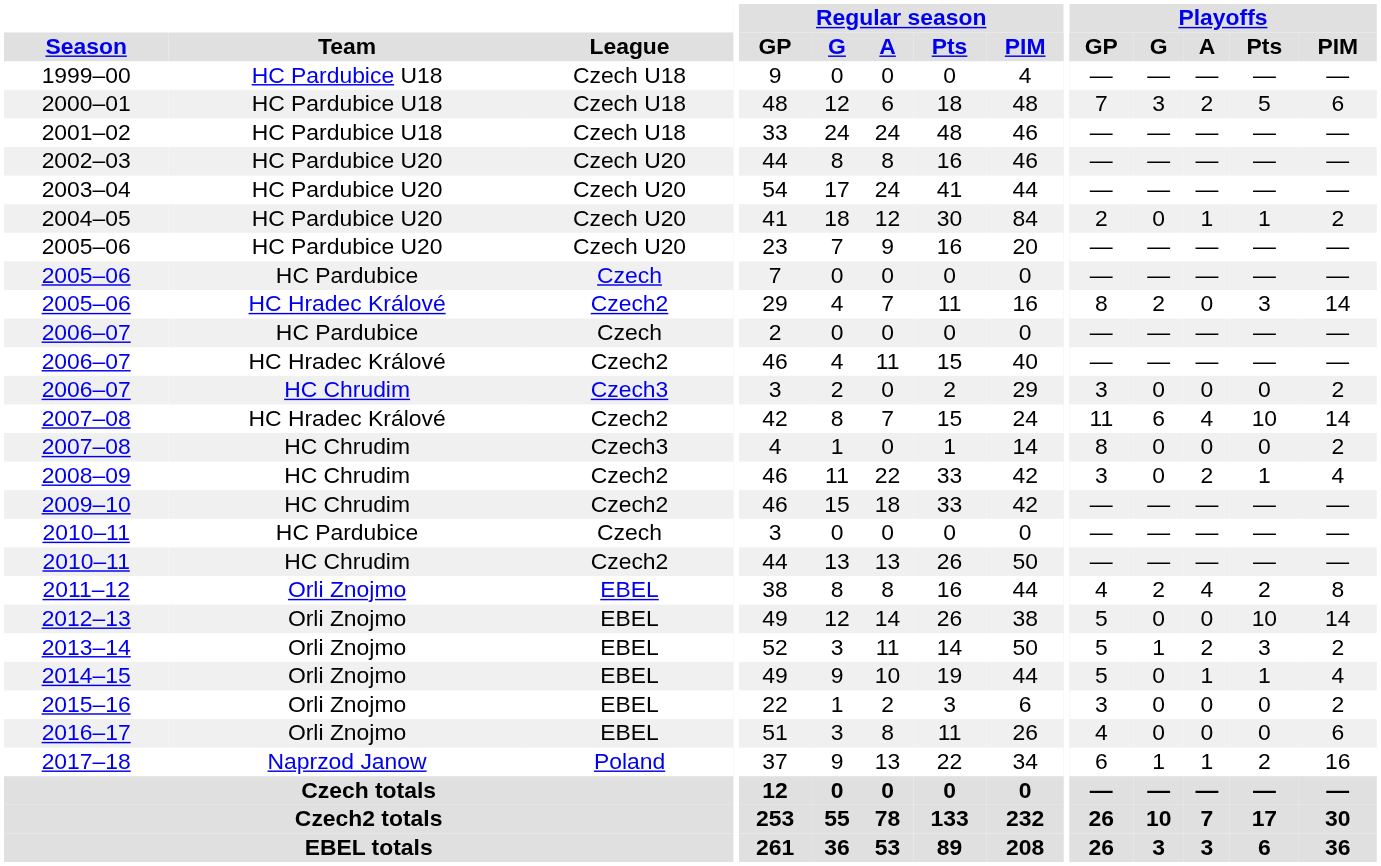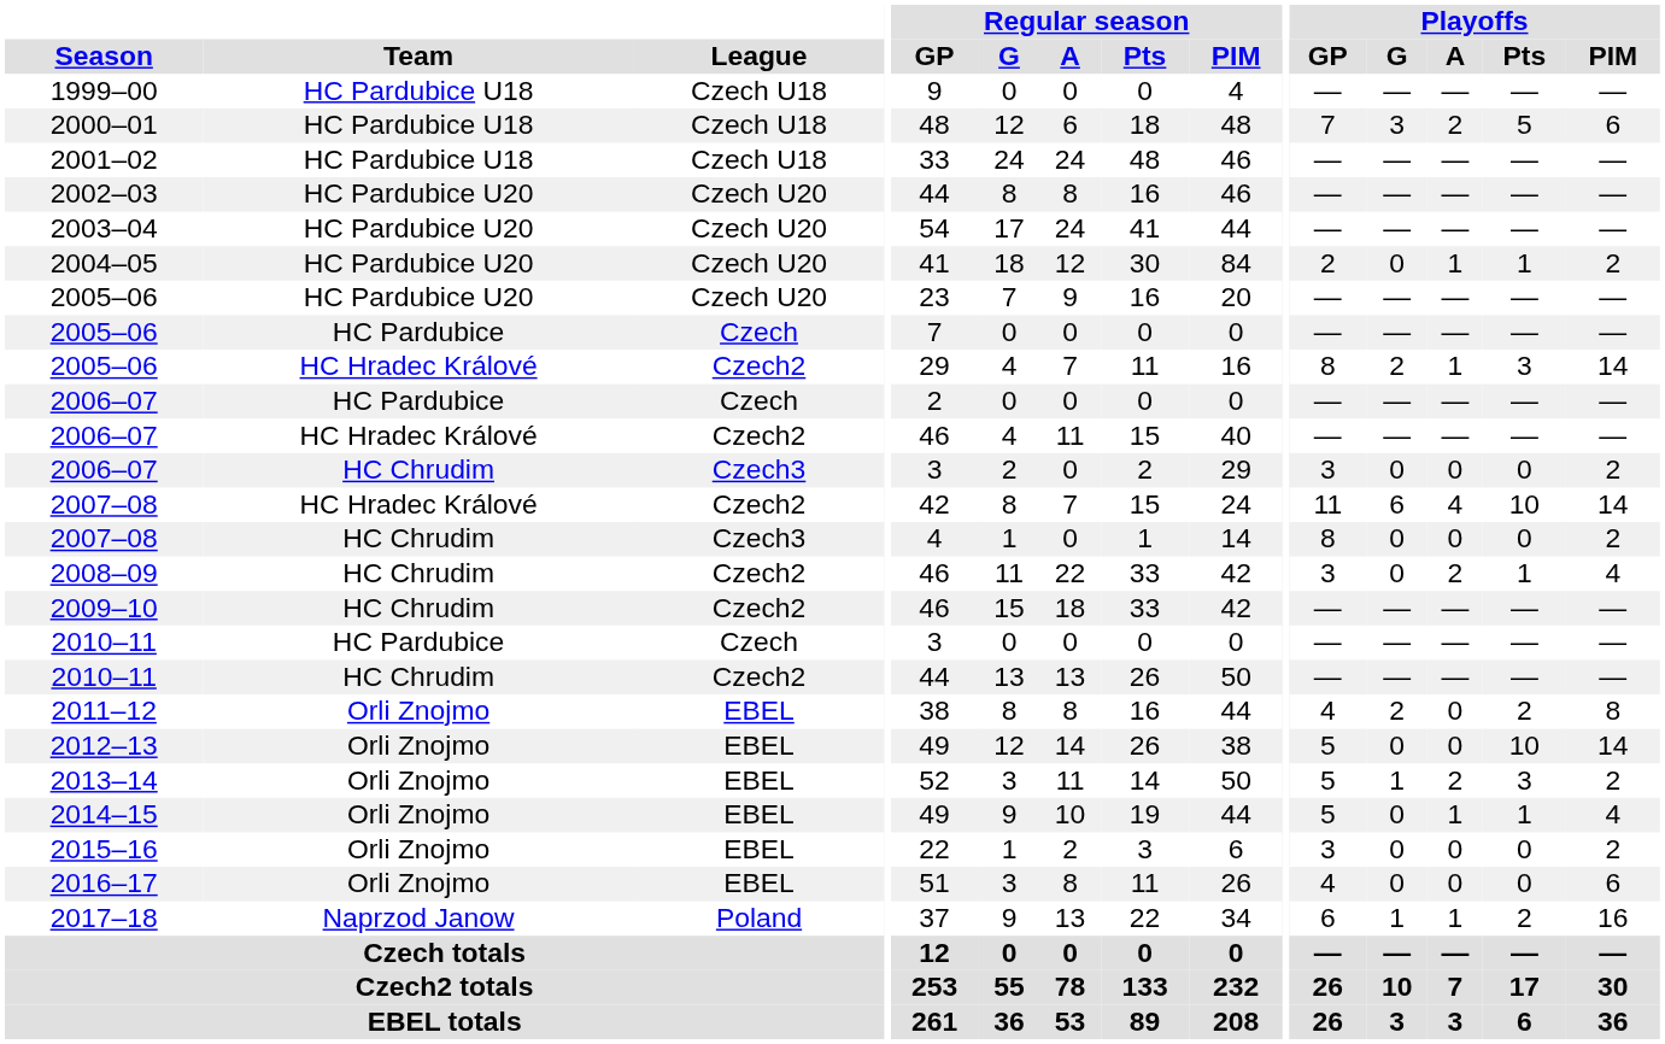 <table border="0" cellpadding="1" cellspacing="0" style="text-align:center; width:60em">
 <tr bgcolor="#e0e0e0">
 <th colspan="3" bgcolor="#ffffff"></th>
 <th rowspan="99" bgcolor="#ffffff"></th>
 <th colspan="5"><a href='#'>Regular season</a></th>
 <th rowspan="99" bgcolor="#ffffff"></th>
 <th colspan="5"><a href='#'>Playoffs</a></th>
 </tr>
 <tr bgcolor="#e0e0e0">
 <th><a href='#'>Season</a></th>
 <th>Team</th>
 <th>League</th>
 <th>GP</th>
 <th><a href='#'>G</a></th>
 <th><a href='#'>A</a></th>
 <th><a href='#'>Pts</a></th>
 <th><a href='#'>PIM</a></th>
 <th>GP</th>
 <th>G</th>
 <th>A</th>
 <th>Pts</th>
 <th>PIM</th>
 </tr>
 <tr>
 <td>1999–00</td>
 <td><a href='#'>HC Pardubice</a> U18</td>
 <td>Czech U18</td>
 <td>9</td>
 <td>0</td>
 <td>0</td>
 <td>0</td>
 <td>4</td>
 <td>—</td>
 <td>—</td>
 <td>—</td>
 <td>—</td>
 <td>—</td>
 </tr>
 <tr bgcolor="#f0f0f0">
 <td>2000–01</td>
 <td>HC Pardubice U18</td>
 <td>Czech U18</td>
 <td>48</td>
 <td>12</td>
 <td>6</td>
 <td>18</td>
 <td>48</td>
 <td>7</td>
 <td>3</td>
 <td>2</td>
 <td>5</td>
 <td>6</td>
 </tr>
 <tr>
 <td>2001–02</td>
 <td>HC Pardubice U18</td>
 <td>Czech U18</td>
 <td>33</td>
 <td>24</td>
 <td>24</td>
 <td>48</td>
 <td>46</td>
 <td>—</td>
 <td>—</td>
 <td>—</td>
 <td>—</td>
 <td>—</td>
 </tr>
 <tr bgcolor="#f0f0f0">
 <td>2002–03</td>
 <td>HC Pardubice U20</td>
 <td>Czech U20</td>
 <td>44</td>
 <td>8</td>
 <td>8</td>
 <td>16</td>
 <td>46</td>
 <td>—</td>
 <td>—</td>
 <td>—</td>
 <td>—</td>
 <td>—</td>
 </tr>
 <tr>
 <td>2003–04</td>
 <td>HC Pardubice U20</td>
 <td>Czech U20</td>
 <td>54</td>
 <td>17</td>
 <td>24</td>
 <td>41</td>
 <td>44</td>
 <td>—</td>
 <td>—</td>
 <td>—</td>
 <td>—</td>
 <td>—</td>
 </tr>
 <tr bgcolor="#f0f0f0">
 <td>2004–05</td>
 <td>HC Pardubice U20</td>
 <td>Czech U20</td>
 <td>41</td>
 <td>18</td>
 <td>12</td>
 <td>30</td>
 <td>84</td>
 <td>2</td>
 <td>0</td>
 <td>1</td>
 <td>1</td>
 <td>2</td>
 </tr>
 <tr>
 <td>2005–06</td>
 <td>HC Pardubice U20</td>
 <td>Czech U20</td>
 <td>23</td>
 <td>7</td>
 <td>9</td>
 <td>16</td>
 <td>20</td>
 <td>—</td>
 <td>—</td>
 <td>—</td>
 <td>—</td>
 <td>—</td>
 </tr>
 <tr bgcolor="#f0f0f0">
 <td><a href='#'>2005–06</a></td>
 <td>HC Pardubice</td>
 <td><a href='#'>Czech</a></td>
 <td>7</td>
 <td>0</td>
 <td>0</td>
 <td>0</td>
 <td>0</td>
 <td>—</td>
 <td>—</td>
 <td>—</td>
 <td>—</td>
 <td>—</td>
 </tr>
 <tr>
 <td><a href='#'>2005–06</a></td>
 <td><a href='#'>HC Hradec Králové</a></td>
 <td><a href='#'>Czech2</a></td>
 <td>29</td>
 <td>4</td>
 <td>7</td>
 <td>11</td>
 <td>16</td>
 <td>8</td>
 <td>2</td>
-<td>0</td>
+<td>1</td>
 <td>3</td>
 <td>14</td>
 </tr>
 <tr bgcolor="#f0f0f0">
 <td><a href='#'>2006–07</a></td>
 <td>HC Pardubice</td>
 <td>Czech</td>
 <td>2</td>
 <td>0</td>
 <td>0</td>
 <td>0</td>
 <td>0</td>
 <td>—</td>
 <td>—</td>
 <td>—</td>
 <td>—</td>
 <td>—</td>
 </tr>
 <tr>
 <td><a href='#'>2006–07</a></td>
 <td>HC Hradec Králové</td>
 <td>Czech2</td>
 <td>46</td>
 <td>4</td>
 <td>11</td>
 <td>15</td>
 <td>40</td>
 <td>—</td>
 <td>—</td>
 <td>—</td>
 <td>—</td>
 <td>—</td>
 </tr>
 <tr bgcolor="#f0f0f0">
 <td><a href='#'>2006–07</a></td>
 <td><a href='#'>HC Chrudim</a></td>
 <td><a href='#'>Czech3</a></td>
 <td>3</td>
 <td>2</td>
 <td>0</td>
 <td>2</td>
 <td>29</td>
 <td>3</td>
 <td>0</td>
 <td>0</td>
 <td>0</td>
 <td>2</td>
 </tr>
 <tr>
 <td><a href='#'>2007–08</a></td>
 <td>HC Hradec Králové</td>
 <td>Czech2</td>
 <td>42</td>
 <td>8</td>
 <td>7</td>
 <td>15</td>
 <td>24</td>
 <td>11</td>
 <td>6</td>
 <td>4</td>
 <td>10</td>
 <td>14</td>
 </tr>
 <tr bgcolor="#f0f0f0">
 <td><a href='#'>2007–08</a></td>
 <td>HC Chrudim</td>
 <td>Czech3</td>
 <td>4</td>
 <td>1</td>
 <td>0</td>
 <td>1</td>
 <td>14</td>
 <td>8</td>
 <td>0</td>
 <td>0</td>
 <td>0</td>
 <td>2</td>
 </tr>
 <tr>
 <td><a href='#'>2008–09</a></td>
 <td>HC Chrudim</td>
 <td>Czech2</td>
 <td>46</td>
 <td>11</td>
 <td>22</td>
 <td>33</td>
 <td>42</td>
 <td>3</td>
 <td>0</td>
 <td>2</td>
 <td>1</td>
 <td>4</td>
 </tr>
 <tr bgcolor="#f0f0f0">
 <td><a href='#'>2009–10</a></td>
 <td>HC Chrudim</td>
 <td>Czech2</td>
 <td>46</td>
 <td>15</td>
 <td>18</td>
 <td>33</td>
 <td>42</td>
 <td>—</td>
 <td>—</td>
 <td>—</td>
 <td>—</td>
 <td>—</td>
 </tr>
 <tr>
 <td><a href='#'>2010–11</a></td>
 <td>HC Pardubice</td>
 <td>Czech</td>
 <td>3</td>
 <td>0</td>
 <td>0</td>
 <td>0</td>
 <td>0</td>
 <td>—</td>
 <td>—</td>
 <td>—</td>
 <td>—</td>
 <td>—</td>
 </tr>
 <tr bgcolor="#f0f0f0">
 <td><a href='#'>2010–11</a></td>
 <td>HC Chrudim</td>
 <td>Czech2</td>
 <td>44</td>
 <td>13</td>
 <td>13</td>
 <td>26</td>
 <td>50</td>
 <td>—</td>
 <td>—</td>
 <td>—</td>
 <td>—</td>
 <td>—</td>
 </tr>
 <tr>
 <td><a href='#'>2011–12</a></td>
 <td><a href='#'>Orli Znojmo</a></td>
 <td><a href='#'>EBEL</a></td>
 <td>38</td>
 <td>8</td>
 <td>8</td>
 <td>16</td>
 <td>44</td>
 <td>4</td>
 <td>2</td>
-<td>4</td>
+<td>0</td>
 <td>2</td>
 <td>8</td>
 </tr>
 <tr bgcolor="#f0f0f0">
 <td><a href='#'>2012–13</a></td>
 <td>Orli Znojmo</td>
 <td>EBEL</td>
 <td>49</td>
 <td>12</td>
 <td>14</td>
 <td>26</td>
 <td>38</td>
 <td>5</td>
 <td>0</td>
 <td>0</td>
 <td>10</td>
 <td>14</td>
 </tr>
 <tr>
 <td><a href='#'>2013–14</a></td>
 <td>Orli Znojmo</td>
 <td>EBEL</td>
 <td>52</td>
 <td>3</td>
 <td>11</td>
 <td>14</td>
 <td>50</td>
 <td>5</td>
 <td>1</td>
 <td>2</td>
 <td>3</td>
 <td>2</td>
 </tr>
 <tr bgcolor="#f0f0f0">
 <td><a href='#'>2014–15</a></td>
 <td>Orli Znojmo</td>
 <td>EBEL</td>
 <td>49</td>
 <td>9</td>
 <td>10</td>
 <td>19</td>
 <td>44</td>
 <td>5</td>
 <td>0</td>
 <td>1</td>
 <td>1</td>
 <td>4</td>
 </tr>
 <tr>
 <td><a href='#'>2015–16</a></td>
 <td>Orli Znojmo</td>
 <td>EBEL</td>
 <td>22</td>
 <td>1</td>
 <td>2</td>
 <td>3</td>
 <td>6</td>
 <td>3</td>
 <td>0</td>
 <td>0</td>
 <td>0</td>
 <td>2</td>
 </tr>
 <tr bgcolor="#f0f0f0">
 <td><a href='#'>2016–17</a></td>
 <td>Orli Znojmo</td>
 <td>EBEL</td>
 <td>51</td>
 <td>3</td>
 <td>8</td>
 <td>11</td>
 <td>26</td>
 <td>4</td>
 <td>0</td>
 <td>0</td>
 <td>0</td>
 <td>6</td>
 </tr>
 <tr>
 <td><a href='#'>2017–18</a></td>
 <td><a href='#'>Naprzod Janow</a></td>
 <td><a href='#'>Poland</a></td>
 <td>37</td>
 <td>9</td>
 <td>13</td>
 <td>22</td>
 <td>34</td>
 <td>6</td>
 <td>1</td>
 <td>1</td>
 <td>2</td>
 <td>16</td>
 </tr>
 <tr>
 </tr>
 <tr ALIGN="center" bgcolor="#e0e0e0">
 <th colspan="3">Czech totals</th>
 <th ALIGN="center">12</th>
 <th ALIGN="center">0</th>
 <th ALIGN="center">0</th>
 <th ALIGN="center">0</th>
 <th ALIGN="center">0</th>
 <th ALIGN="center">—</th>
 <th ALIGN="center">—</th>
 <th ALIGN="center">—</th>
 <th ALIGN="center">—</th>
 <th ALIGN="center">—</th>
 </tr>
 <tr>
 </tr>
 <tr ALIGN="center" bgcolor="#e0e0e0">
 <th colspan="3">Czech2 totals</th>
 <th ALIGN="center">253</th>
 <th ALIGN="center">55</th>
 <th ALIGN="center">78</th>
 <th ALIGN="center">133</th>
 <th ALIGN="center">232</th>
 <th ALIGN="center">26</th>
 <th ALIGN="center">10</th>
 <th ALIGN="center">7</th>
 <th ALIGN="center">17</th>
 <th ALIGN="center">30</th>
 </tr>
 <tr>
 </tr>
 <tr ALIGN="center" bgcolor="#e0e0e0">
 <th colspan="3">EBEL totals</th>
 <th ALIGN="center">261</th>
 <th ALIGN="center">36</th>
 <th ALIGN="center">53</th>
 <th ALIGN="center">89</th>
 <th ALIGN="center">208</th>
 <th ALIGN="center">26</th>
 <th ALIGN="center">3</th>
 <th ALIGN="center">3</th>
 <th ALIGN="center">6</th>
 <th ALIGN="center">36</th>
 </tr>
 </table>
